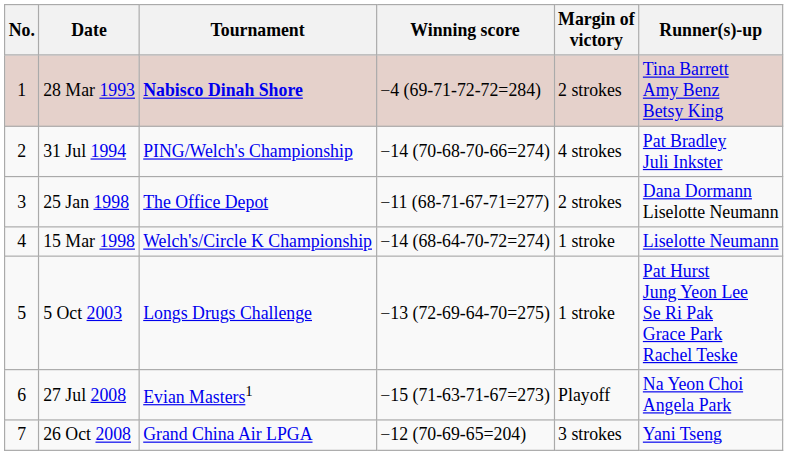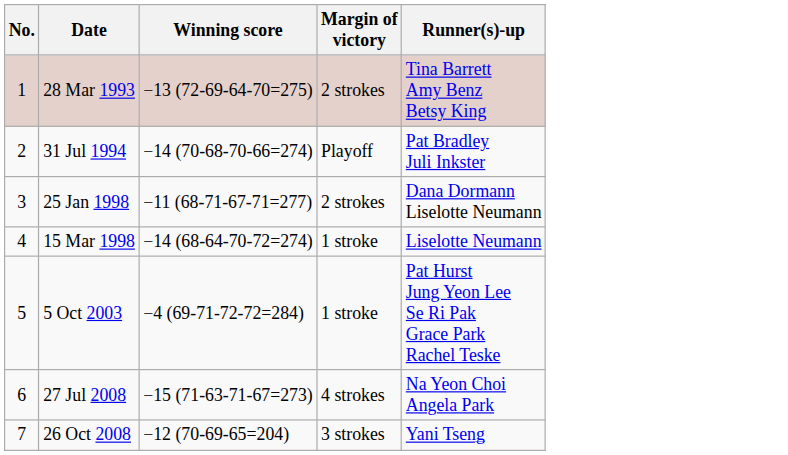 <table class="wikitable" style="font-size:95%;">
 <tr>
 <th>No.</th>
 <th>Date</th>
-<th>Tournament</th>
 <th>Winning score</th>
 <th>Margin of<br>victory</th>
 <th>Runner(s)-up</th>
 </tr>
 <tr style="background:#e5d1cb;">
 <td align=center>1</td>
 <td>28 Mar <a href='#'>1993</a></td>
-<td><strong><a href='#'>Nabisco Dinah Shore</a></strong></td>
-<td>−4 (69-71-72-72=284)</td>
+<td>−13 (72-69-64-70=275)</td>
 <td>2 strokes</td>
 <td> <a href='#'>Tina Barrett</a><br> <a href='#'>Amy Benz</a><br> <a href='#'>Betsy King</a></td>
 </tr>
 <tr>
 <td align=center>2</td>
 <td>31 Jul <a href='#'>1994</a></td>
-<td><a href='#'>PING/Welch's Championship</a></td>
 <td>−14 (70-68-70-66=274)</td>
-<td>4 strokes</td>
+<td>Playoff</td>
 <td> <a href='#'>Pat Bradley</a><br> <a href='#'>Juli Inkster</a></td>
 </tr>
 <tr>
 <td align=center>3</td>
 <td>25 Jan <a href='#'>1998</a></td>
-<td><a href='#'>The Office Depot</a></td>
 <td>−11 (68-71-67-71=277)</td>
 <td>2 strokes</td>
 <td> <a href='#'>Dana Dormann</a><br> Liselotte Neumann</td>
 </tr>
 <tr>
 <td align=center>4</td>
 <td>15 Mar <a href='#'>1998</a></td>
-<td><a href='#'>Welch's/Circle K Championship</a></td>
 <td>−14 (68-64-70-72=274)</td>
 <td>1 stroke</td>
 <td> <a href='#'>Liselotte Neumann</a></td>
 </tr>
 <tr>
 <td align=center>5</td>
 <td>5 Oct <a href='#'>2003</a></td>
-<td><a href='#'>Longs Drugs Challenge</a></td>
-<td>−13 (72-69-64-70=275)</td>
+<td>−4 (69-71-72-72=284)</td>
 <td>1 stroke</td>
 <td> <a href='#'>Pat Hurst</a><br> <a href='#'>Jung Yeon Lee</a><br> <a href='#'>Se Ri Pak</a><br> <a href='#'>Grace Park</a><br> <a href='#'>Rachel Teske</a></td>
 </tr>
 <tr>
 <td align=center>6</td>
 <td>27 Jul <a href='#'>2008</a></td>
-<td><a href='#'>Evian Masters</a><sup>1</sup></td>
 <td>−15 (71-63-71-67=273)</td>
-<td>Playoff</td>
+<td>4 strokes</td>
 <td> <a href='#'>Na Yeon Choi</a><br> <a href='#'>Angela Park</a></td>
 </tr>
 <tr>
 <td align=center>7</td>
 <td>26 Oct <a href='#'>2008</a></td>
-<td><a href='#'>Grand China Air LPGA</a></td>
 <td>−12 (70-69-65=204)</td>
 <td>3 strokes</td>
 <td> <a href='#'>Yani Tseng</a></td>
 </tr>
 </table>
